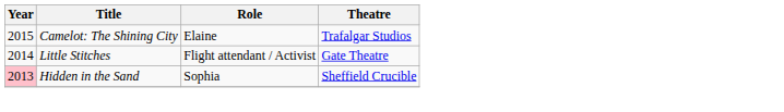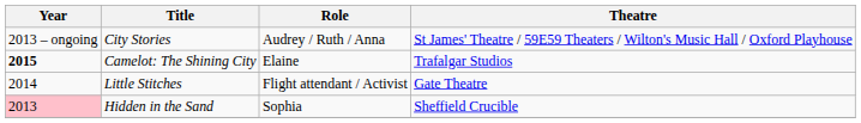 <table class="wikitable sortable">
 <tr>
 <th>Year</th>
 <th>Title</th>
 <th>Role</th>
 <th>Theatre</th>
 </tr>
 <tr>
-<td>2015</td>
+<td>2013 – ongoing</td>
+<td><em>City Stories</em></td>
+<td>Audrey / Ruth / Anna</td>
+<td><a href='#'>St James' Theatre</a> / <a href='#'>59E59 Theaters</a> / <a href='#'>Wilton's Music Hall</a> / <a href='#'>Oxford Playhouse</a></td>
+</tr>
+<tr>
+<td><strong>2015</strong></td>
 <td><em>Camelot: The Shining City</em></td>
 <td>Elaine</td>
 <td><a href='#'>Trafalgar Studios</a></td>
 </tr>
 <tr>
 <td>2014</td>
 <td><em>Little Stitches</em></td>
 <td>Flight attendant / Activist</td>
 <td><a href='#'>Gate Theatre</a></td>
 </tr>
 <tr>
 <td style="background: pink;">2013</td>
 <td><em>Hidden in the Sand</em></td>
 <td>Sophia</td>
 <td><a href='#'>Sheffield Crucible</a></td>
 </tr>
 <tr>
 </tr>
 </table>
